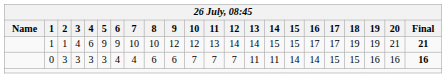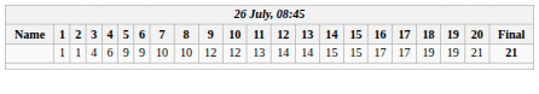 <table class=wikitable style="text-align:center; width: 55%">
 <tr>
 <th colspan=22><em>26 July, 08:45</em></th>
 </tr>
 <tr>
 <th>Name</th>
 <th>1</th>
 <th>2</th>
 <th>3</th>
 <th>4</th>
 <th>5</th>
 <th>6</th>
 <th>7</th>
 <th>8</th>
 <th>9</th>
 <th>10</th>
 <th>11</th>
 <th>12</th>
 <th>13</th>
 <th>14</th>
 <th>15</th>
 <th>16</th>
 <th>17</th>
 <th>18</th>
 <th>19</th>
 <th>20</th>
 <th>Final</th>
 </tr>
 <tr>
 <td align=left><strong></strong></td>
 <td>1</td>
 <td>1</td>
 <td>4</td>
 <td>6</td>
 <td>9</td>
 <td>9</td>
 <td>10</td>
 <td>10</td>
 <td>12</td>
 <td>12</td>
 <td>13</td>
 <td>14</td>
 <td>14</td>
 <td>15</td>
 <td>15</td>
 <td>17</td>
 <td>17</td>
 <td>19</td>
 <td>19</td>
 <td>21</td>
 <td><strong>21</strong></td>
 </tr>
 <tr>
-<td align=left></td>
-<td>0</td>
-<td>3</td>
-<td>3</td>
-<td>3</td>
-<td>3</td>
-<td>4</td>
-<td>4</td>
-<td>6</td>
-<td>6</td>
-<td>7</td>
-<td>7</td>
-<td>7</td>
-<td>11</td>
-<td>11</td>
-<td>14</td>
-<td>14</td>
-<td>15</td>
-<td>15</td>
-<td>16</td>
-<td>16</td>
-<td><strong>16</strong></td>
-</tr>
-<tr>
 <td colspan=22></td>
 </tr>
 </table>
